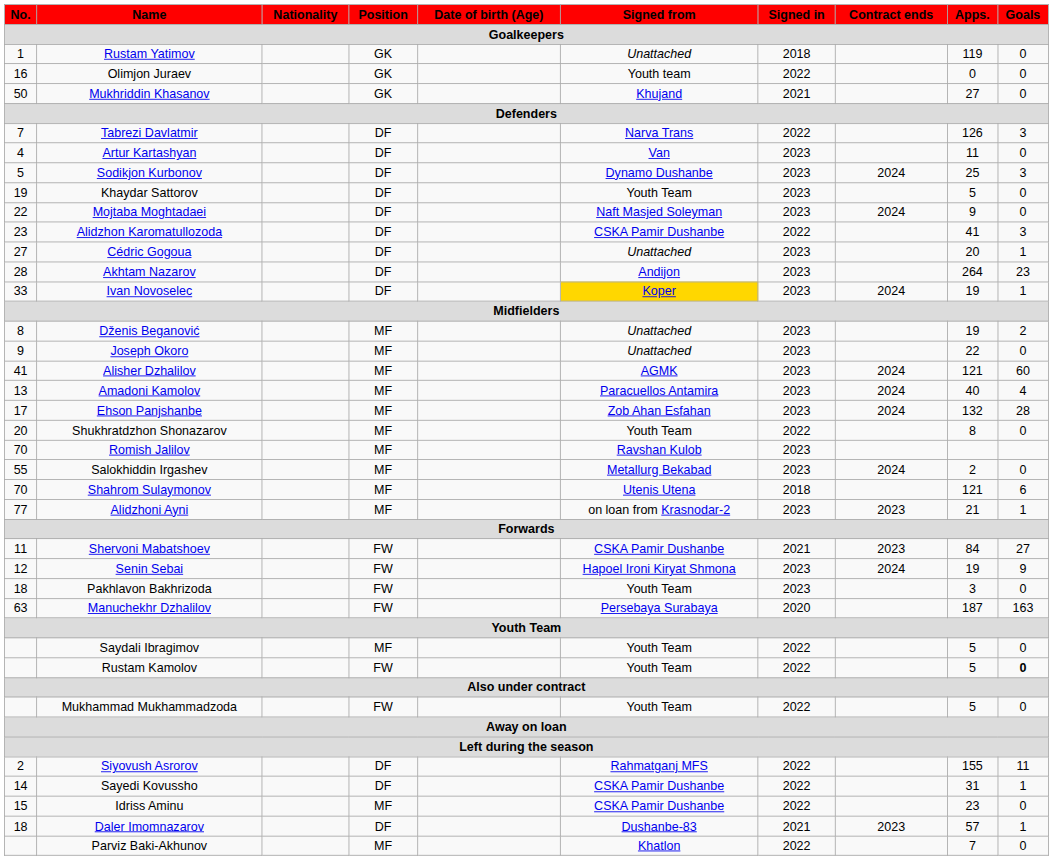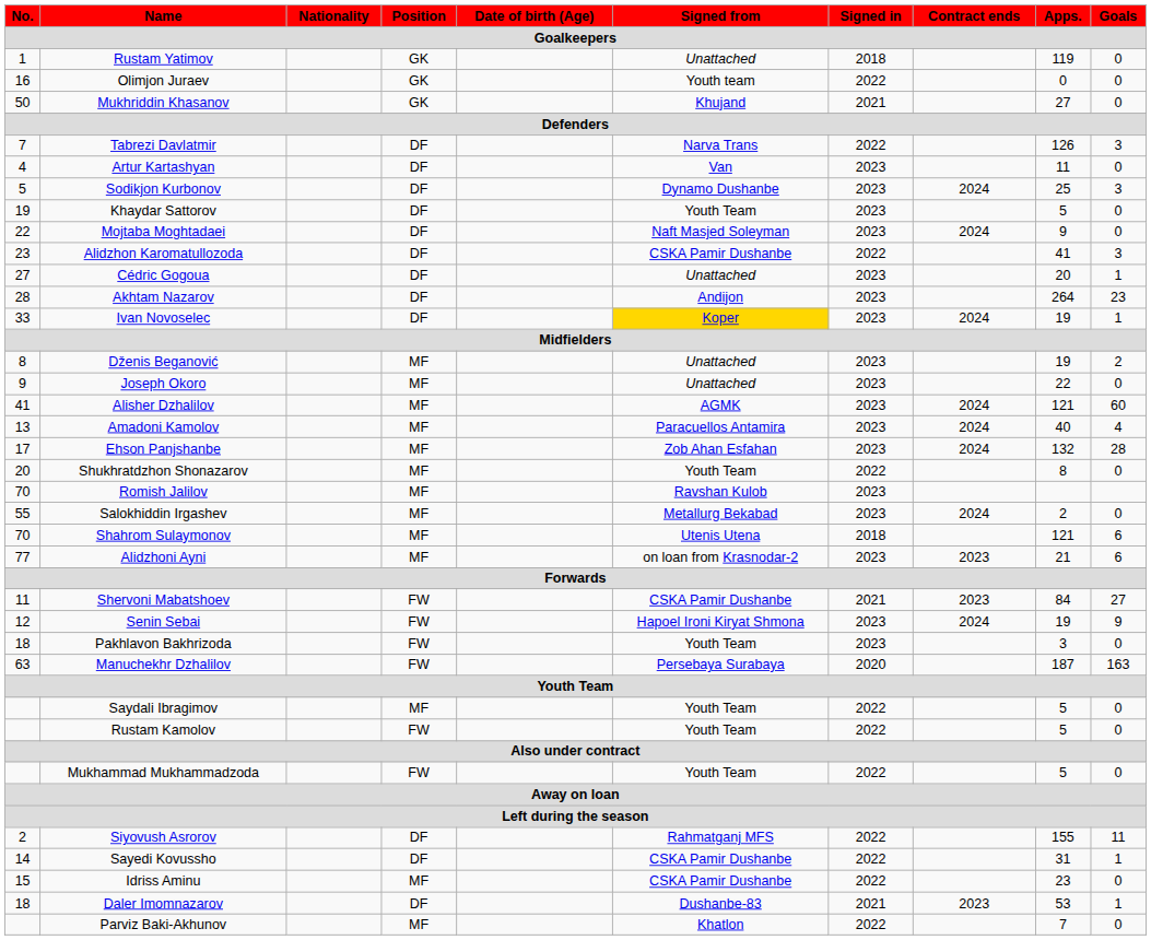 <table class="wikitable"  style="text-align:center; font-size:90%; width:95%;">
 <tr>
 <th style="background:#FF0000; color:#000000; text-align:center;">No.</th>
 <th style="background:#FF0000; color:#000000; text-align:center;">Name</th>
 <th style="background:#FF0000; color:#000000; text-align:center;">Nationality</th>
 <th style="background:#FF0000; color:#000000; text-align:center;">Position</th>
 <th style="background:#FF0000; color:#000000; text-align:center;">Date of birth (Age)</th>
 <th style="background:#FF0000; color:#000000; text-align:center;">Signed from</th>
 <th style="background:#FF0000; color:#000000; text-align:center;">Signed in</th>
 <th style="background:#FF0000; color:#000000; text-align:center;">Contract ends</th>
 <th style="background:#FF0000; color:#000000; text-align:center;">Apps.</th>
 <th style="background:#FF0000; color:#000000; text-align:center;">Goals</th>
 </tr>
 <tr>
 <th colspan="11"  style="background:#dcdcdc; text-align:center;">Goalkeepers</th>
 </tr>
 <tr>
 <td>1</td>
 <td><a href='#'>Rustam Yatimov</a></td>
 <td></td>
 <td>GK</td>
 <td></td>
 <td><em>Unattached</em></td>
 <td>2018</td>
 <td></td>
 <td>119</td>
 <td>0</td>
 </tr>
 <tr>
 <td>16</td>
 <td>Olimjon Juraev</td>
 <td></td>
 <td>GK</td>
 <td></td>
 <td>Youth team</td>
 <td>2022</td>
 <td></td>
 <td>0</td>
 <td>0</td>
 </tr>
 <tr>
 <td>50</td>
 <td><a href='#'>Mukhriddin Khasanov</a></td>
 <td></td>
 <td>GK</td>
 <td></td>
 <td><a href='#'>Khujand</a></td>
 <td>2021</td>
 <td></td>
 <td>27</td>
 <td>0</td>
 </tr>
 <tr>
 <th colspan="11"  style="background:#dcdcdc; text-align:center;">Defenders</th>
 </tr>
 <tr>
 <td>7</td>
 <td><a href='#'>Tabrezi Davlatmir</a></td>
 <td></td>
 <td>DF</td>
 <td></td>
 <td><a href='#'>Narva Trans</a></td>
 <td>2022</td>
 <td></td>
 <td>126</td>
 <td>3</td>
 </tr>
 <tr>
 <td>4</td>
 <td><a href='#'>Artur Kartashyan</a></td>
 <td></td>
 <td>DF</td>
 <td></td>
 <td><a href='#'>Van</a></td>
 <td>2023</td>
 <td></td>
 <td>11</td>
 <td>0</td>
 </tr>
 <tr>
 <td>5</td>
 <td><a href='#'>Sodikjon Kurbonov</a></td>
 <td></td>
 <td>DF</td>
 <td></td>
 <td><a href='#'>Dynamo Dushanbe</a></td>
 <td>2023</td>
 <td>2024</td>
 <td>25</td>
 <td>3</td>
 </tr>
 <tr>
 <td>19</td>
 <td>Khaydar Sattorov</td>
 <td></td>
 <td>DF</td>
 <td></td>
 <td>Youth Team</td>
 <td>2023</td>
 <td></td>
 <td>5</td>
 <td>0</td>
 </tr>
 <tr>
 <td>22</td>
 <td><a href='#'>Mojtaba Moghtadaei</a></td>
 <td></td>
 <td>DF</td>
 <td></td>
 <td><a href='#'>Naft Masjed Soleyman</a></td>
 <td>2023</td>
 <td>2024</td>
 <td>9</td>
 <td>0</td>
 </tr>
 <tr>
 <td>23</td>
 <td><a href='#'>Alidzhon Karomatullozoda</a></td>
 <td></td>
 <td>DF</td>
 <td></td>
 <td><a href='#'>CSKA Pamir Dushanbe</a></td>
 <td>2022</td>
 <td></td>
 <td>41</td>
 <td>3</td>
 </tr>
 <tr>
 <td>27</td>
 <td><a href='#'>Cédric Gogoua</a></td>
 <td></td>
 <td>DF</td>
 <td></td>
 <td><em>Unattached</em></td>
 <td>2023</td>
 <td></td>
 <td>20</td>
 <td>1</td>
 </tr>
 <tr>
 <td>28</td>
 <td><a href='#'>Akhtam Nazarov</a></td>
 <td></td>
 <td>DF</td>
 <td></td>
 <td><a href='#'>Andijon</a></td>
 <td>2023</td>
 <td></td>
 <td>264</td>
 <td>23</td>
 </tr>
 <tr>
 <td>33</td>
 <td><a href='#'>Ivan Novoselec</a></td>
 <td></td>
 <td>DF</td>
 <td></td>
 <td style="background: gold;"><a href='#'>Koper</a></td>
 <td>2023</td>
 <td>2024</td>
 <td>19</td>
 <td>1</td>
 </tr>
 <tr>
 <th colspan="11"  style="background:#dcdcdc; text-align:center;">Midfielders</th>
 </tr>
 <tr>
 <td>8</td>
 <td><a href='#'>Dženis Beganović</a></td>
 <td></td>
 <td>MF</td>
 <td></td>
 <td><em>Unattached</em></td>
 <td>2023</td>
 <td></td>
 <td>19</td>
 <td>2</td>
 </tr>
 <tr>
 <td>9</td>
 <td><a href='#'>Joseph Okoro</a></td>
 <td></td>
 <td>MF</td>
 <td></td>
 <td><em>Unattached</em></td>
 <td>2023</td>
 <td></td>
 <td>22</td>
 <td>0</td>
 </tr>
 <tr>
 <td>41</td>
 <td><a href='#'>Alisher Dzhalilov</a></td>
 <td></td>
 <td>MF</td>
 <td></td>
 <td><a href='#'>AGMK</a></td>
 <td>2023</td>
 <td>2024</td>
 <td>121</td>
 <td>60</td>
 </tr>
 <tr>
 <td>13</td>
 <td><a href='#'>Amadoni Kamolov</a></td>
 <td></td>
 <td>MF</td>
 <td></td>
 <td><a href='#'>Paracuellos Antamira</a></td>
 <td>2023</td>
 <td>2024</td>
 <td>40</td>
 <td>4</td>
 </tr>
 <tr>
 <td>17</td>
 <td><a href='#'>Ehson Panjshanbe</a></td>
 <td></td>
 <td>MF</td>
 <td></td>
 <td><a href='#'>Zob Ahan Esfahan</a></td>
 <td>2023</td>
 <td>2024</td>
 <td>132</td>
 <td>28</td>
 </tr>
 <tr>
 <td>20</td>
 <td>Shukhratdzhon Shonazarov</td>
 <td></td>
 <td>MF</td>
 <td></td>
 <td>Youth Team</td>
 <td>2022</td>
 <td></td>
 <td>8</td>
 <td>0</td>
 </tr>
 <tr>
 <td>70</td>
 <td><a href='#'>Romish Jalilov</a></td>
 <td></td>
 <td>MF</td>
 <td></td>
 <td><a href='#'>Ravshan Kulob</a></td>
 <td>2023</td>
 <td></td>
 <td></td>
 <td></td>
 </tr>
 <tr>
 <td>55</td>
 <td>Salokhiddin Irgashev</td>
 <td></td>
 <td>MF</td>
 <td></td>
 <td><a href='#'>Metallurg Bekabad</a></td>
 <td>2023</td>
 <td>2024</td>
 <td>2</td>
 <td>0</td>
 </tr>
 <tr>
 <td>70</td>
 <td><a href='#'>Shahrom Sulaymonov</a></td>
 <td></td>
 <td>MF</td>
 <td></td>
 <td><a href='#'>Utenis Utena</a></td>
 <td>2018</td>
 <td></td>
 <td>121</td>
 <td>6</td>
 </tr>
 <tr>
 <td>77</td>
 <td><a href='#'>Alidzhoni Ayni</a></td>
 <td></td>
 <td>MF</td>
 <td></td>
 <td>on loan from <a href='#'>Krasnodar-2</a></td>
 <td>2023</td>
 <td>2023</td>
 <td>21</td>
-<td>1</td>
+<td>6</td>
 </tr>
 <tr>
 <th colspan="11"  style="background:#dcdcdc; text-align:center;">Forwards</th>
 </tr>
 <tr>
 <td>11</td>
 <td><a href='#'>Shervoni Mabatshoev</a></td>
 <td></td>
 <td>FW</td>
 <td></td>
 <td><a href='#'>CSKA Pamir Dushanbe</a></td>
 <td>2021</td>
 <td>2023</td>
 <td>84</td>
 <td>27</td>
 </tr>
 <tr>
 <td>12</td>
 <td><a href='#'>Senin Sebai</a></td>
 <td></td>
 <td>FW</td>
 <td></td>
 <td><a href='#'>Hapoel Ironi Kiryat Shmona</a></td>
 <td>2023</td>
 <td>2024</td>
 <td>19</td>
 <td>9</td>
 </tr>
 <tr>
 <td>18</td>
 <td>Pakhlavon Bakhrizoda</td>
 <td></td>
 <td>FW</td>
 <td></td>
 <td>Youth Team</td>
 <td>2023</td>
 <td></td>
 <td>3</td>
 <td>0</td>
 </tr>
 <tr>
 <td>63</td>
 <td><a href='#'>Manuchekhr Dzhalilov</a></td>
 <td></td>
 <td>FW</td>
 <td></td>
 <td><a href='#'>Persebaya Surabaya</a></td>
 <td>2020</td>
 <td></td>
 <td>187</td>
 <td>163</td>
 </tr>
 <tr>
 <th colspan="11"  style="background:#dcdcdc; text-align:center;">Youth Team</th>
 </tr>
 <tr>
 <td></td>
 <td>Saydali Ibragimov</td>
 <td></td>
 <td>MF</td>
 <td></td>
 <td>Youth Team</td>
 <td>2022</td>
 <td></td>
 <td>5</td>
 <td>0</td>
 </tr>
 <tr>
 <td></td>
 <td>Rustam Kamolov</td>
 <td></td>
 <td>FW</td>
 <td></td>
 <td>Youth Team</td>
 <td>2022</td>
 <td></td>
 <td>5</td>
-<td><strong>0</strong></td>
+<td>0</td>
 </tr>
 <tr>
 <th colspan="11"  style="background:#dcdcdc; text-align:center;">Also under contract</th>
 </tr>
 <tr>
 <td></td>
 <td>Mukhammad Mukhammadzoda</td>
 <td></td>
 <td>FW</td>
 <td></td>
 <td>Youth Team</td>
 <td>2022</td>
 <td></td>
 <td>5</td>
 <td>0</td>
 </tr>
 <tr>
 <th colspan="11"  style="background:#dcdcdc; text-align:center;">Away on loan</th>
 </tr>
 <tr>
 <th colspan="11"  style="background:#dcdcdc; text-align:center;">Left during the season</th>
 </tr>
 <tr>
 <td>2</td>
 <td><a href='#'>Siyovush Asrorov</a></td>
 <td></td>
 <td>DF</td>
 <td></td>
 <td><a href='#'>Rahmatganj MFS</a></td>
 <td>2022</td>
 <td></td>
 <td>155</td>
 <td>11</td>
 </tr>
 <tr>
 <td>14</td>
 <td>Sayedi Kovussho</td>
 <td></td>
 <td>DF</td>
 <td></td>
 <td><a href='#'>CSKA Pamir Dushanbe</a></td>
 <td>2022</td>
 <td></td>
 <td>31</td>
 <td>1</td>
 </tr>
 <tr>
 <td>15</td>
 <td>Idriss Aminu</td>
 <td></td>
 <td>MF</td>
 <td></td>
 <td><a href='#'>CSKA Pamir Dushanbe</a></td>
 <td>2022</td>
 <td></td>
 <td>23</td>
 <td>0</td>
 </tr>
 <tr>
 <td>18</td>
 <td><a href='#'>Daler Imomnazarov</a></td>
 <td></td>
 <td>DF</td>
 <td></td>
 <td><a href='#'>Dushanbe-83</a></td>
 <td>2021</td>
 <td>2023</td>
-<td>57</td>
+<td>53</td>
 <td>1</td>
 </tr>
 <tr>
 <td></td>
 <td>Parviz Baki-Akhunov</td>
 <td></td>
 <td>MF</td>
 <td></td>
 <td><a href='#'>Khatlon</a></td>
 <td>2022</td>
 <td></td>
 <td>7</td>
 <td>0</td>
 </tr>
 </table>
